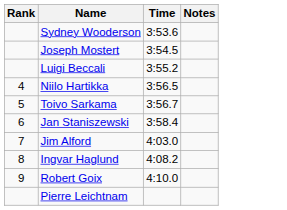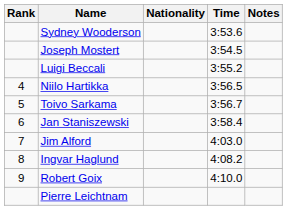 <table class="wikitable sortable" style="text-align:center">
 <tr>
 <th>Rank</th>
 <th>Name</th>
+<th>Nationality</th>
 <th>Time</th>
 <th>Notes</th>
 </tr>
 <tr>
 <td></td>
 <td align=left><a href='#'>Sydney Wooderson</a></td>
+<td align=left></td>
 <td>3:53.6</td>
 <td></td>
 </tr>
 <tr>
 <td></td>
 <td align=left><a href='#'>Joseph Mostert</a></td>
+<td align=left></td>
 <td>3:54.5</td>
 <td></td>
 </tr>
 <tr>
 <td></td>
 <td align=left><a href='#'>Luigi Beccali</a></td>
+<td align=left></td>
 <td>3:55.2</td>
 <td></td>
 </tr>
 <tr>
 <td>4</td>
 <td align=left><a href='#'>Niilo Hartikka</a></td>
+<td align=left></td>
 <td>3:56.5</td>
 <td></td>
 </tr>
 <tr>
 <td>5</td>
 <td align=left><a href='#'>Toivo Sarkama</a></td>
+<td align=left></td>
 <td>3:56.7</td>
 <td></td>
 </tr>
 <tr>
 <td>6</td>
 <td align=left><a href='#'>Jan Staniszewski</a></td>
+<td align=left></td>
 <td>3:58.4</td>
 <td></td>
 </tr>
 <tr>
 <td>7</td>
 <td align=left><a href='#'>Jim Alford</a></td>
+<td align=left></td>
 <td>4:03.0</td>
 <td></td>
 </tr>
 <tr>
 <td>8</td>
 <td align=left><a href='#'>Ingvar Haglund</a></td>
+<td align=left></td>
 <td>4:08.2</td>
 <td></td>
 </tr>
 <tr>
 <td>9</td>
 <td align=left><a href='#'>Robert Goix</a></td>
+<td align=left></td>
 <td>4:10.0</td>
 <td></td>
 </tr>
 <tr>
 <td></td>
 <td align=left><a href='#'>Pierre Leichtnam</a></td>
+<td align=left></td>
 <td></td>
 <td></td>
 </tr>
 </table>
